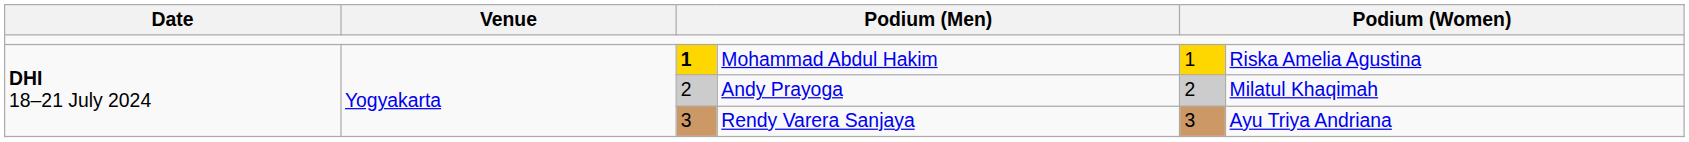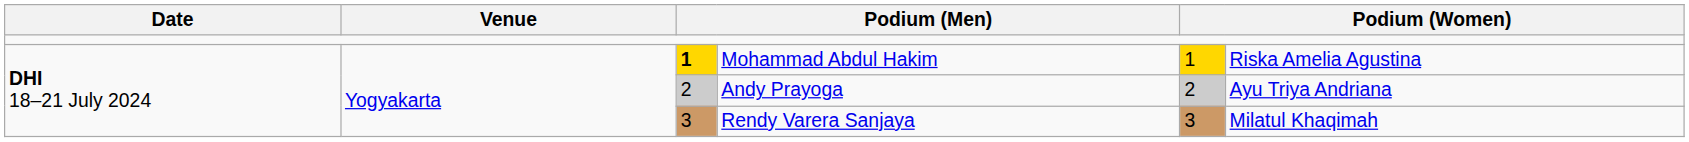 <table class="wikitable" width=70%>
 <tr>
 <th>Date</th>
 <th width=20%>Venue</th>
 <th colspan=2 width=30%>Podium (Men)</th>
 <th colspan=2 width=30%>Podium (Women)</th>
 </tr>
 <tr>
 <td colspan=6></td>
 </tr>
 <tr>
 <td rowspan=3><strong>DHI</strong> <br> 18–21 July 2024</td>
 <td rowspan=3><br><a href='#'>Yogyakarta</a></td>
 <td bgcolor=FFD700><strong>1</strong></td>
 <td><a href='#'>Mohammad Abdul Hakim</a></td>
 <td bgcolor=FFD700>1</td>
 <td><a href='#'>Riska Amelia Agustina</a></td>
 </tr>
 <tr>
 <td bgcolor=CCCCCC>2</td>
 <td><a href='#'>Andy Prayoga</a></td>
 <td bgcolor=CCCCCC>2</td>
-<td><a href='#'>Milatul Khaqimah</a></td>
+<td><a href='#'>Ayu Triya Andriana</a></td>
 </tr>
 <tr>
 <td bgcolor=CC9966>3</td>
 <td><a href='#'>Rendy Varera Sanjaya</a></td>
 <td bgcolor=CC9966>3</td>
-<td><a href='#'>Ayu Triya Andriana</a></td>
+<td><a href='#'>Milatul Khaqimah</a></td>
 </tr>
 </table>
